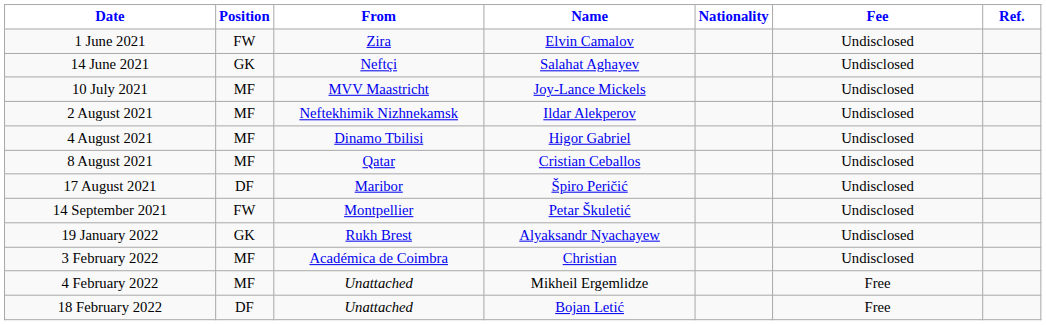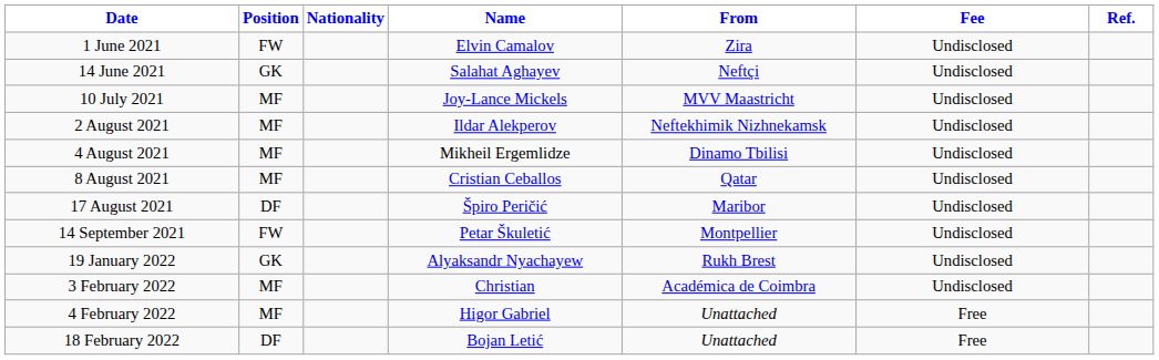 <table class="wikitable"  style="text-align:center; font-size:90%; ">
 <tr>
 <th style="background:white; color:blue; width:200px;">Date</th>
 <th style="background:white; color:blue; width:50px;">Position</th>
+<th style="background:white; color:blue; width:50px;">Nationality</th>
+<th style="background:white; color:blue; width:200px;">Name</th>
 <th style="background:white; color:blue; width:200px;">From</th>
-<th style="background:white; color:blue; width:200px;">Name</th>
-<th style="background:white; color:blue; width:50px;">Nationality</th>
 <th style="background:white; color:blue; width:200px;">Fee</th>
 <th style="background:white; color:blue; width:50px;">Ref.</th>
 </tr>
 <tr>
 <td>1 June 2021</td>
 <td>FW</td>
+<td></td>
+<td><a href='#'>Elvin Camalov</a></td>
 <td><a href='#'>Zira</a></td>
-<td><a href='#'>Elvin Camalov</a></td>
-<td></td>
 <td>Undisclosed</td>
 <td></td>
 </tr>
 <tr>
 <td>14 June 2021</td>
 <td>GK</td>
+<td></td>
+<td><a href='#'>Salahat Aghayev</a></td>
 <td><a href='#'>Neftçi</a></td>
-<td><a href='#'>Salahat Aghayev</a></td>
-<td></td>
 <td>Undisclosed</td>
 <td></td>
 </tr>
 <tr>
 <td>10 July 2021</td>
 <td>MF</td>
+<td></td>
+<td><a href='#'>Joy-Lance Mickels</a></td>
 <td><a href='#'>MVV Maastricht</a></td>
-<td><a href='#'>Joy-Lance Mickels</a></td>
-<td></td>
 <td>Undisclosed</td>
 <td></td>
 </tr>
 <tr>
 <td>2 August 2021</td>
 <td>MF</td>
+<td></td>
+<td><a href='#'>Ildar Alekperov</a></td>
 <td><a href='#'>Neftekhimik Nizhnekamsk</a></td>
-<td><a href='#'>Ildar Alekperov</a></td>
-<td></td>
 <td>Undisclosed</td>
 <td></td>
 </tr>
 <tr>
 <td>4 August 2021</td>
 <td>MF</td>
+<td></td>
+<td>Mikheil Ergemlidze</td>
 <td><a href='#'>Dinamo Tbilisi</a></td>
-<td><a href='#'>Higor Gabriel</a></td>
-<td></td>
 <td>Undisclosed</td>
 <td></td>
 </tr>
 <tr>
 <td>8 August 2021</td>
 <td>MF</td>
+<td></td>
+<td><a href='#'>Cristian Ceballos</a></td>
 <td><a href='#'>Qatar</a></td>
-<td><a href='#'>Cristian Ceballos</a></td>
-<td></td>
 <td>Undisclosed</td>
 <td></td>
 </tr>
 <tr>
 <td>17 August 2021</td>
 <td>DF</td>
+<td></td>
+<td><a href='#'>Špiro Peričić</a></td>
 <td><a href='#'>Maribor</a></td>
-<td><a href='#'>Špiro Peričić</a></td>
-<td></td>
 <td>Undisclosed</td>
 <td></td>
 </tr>
 <tr>
 <td>14 September 2021</td>
 <td>FW</td>
+<td></td>
+<td><a href='#'>Petar Škuletić</a></td>
 <td><a href='#'>Montpellier</a></td>
-<td><a href='#'>Petar Škuletić</a></td>
-<td></td>
 <td>Undisclosed</td>
 <td></td>
 </tr>
 <tr>
 <td>19 January 2022</td>
 <td>GK</td>
+<td></td>
+<td><a href='#'>Alyaksandr Nyachayew</a></td>
 <td><a href='#'>Rukh Brest</a></td>
-<td><a href='#'>Alyaksandr Nyachayew</a></td>
-<td></td>
 <td>Undisclosed</td>
 <td></td>
 </tr>
 <tr>
 <td>3 February 2022</td>
 <td>MF</td>
+<td></td>
+<td><a href='#'>Christian</a></td>
 <td><a href='#'>Académica de Coimbra</a></td>
-<td><a href='#'>Christian</a></td>
-<td></td>
 <td>Undisclosed</td>
 <td></td>
 </tr>
 <tr>
 <td>4 February 2022</td>
 <td>MF</td>
+<td></td>
+<td><a href='#'>Higor Gabriel</a></td>
 <td><em>Unattached</em></td>
-<td>Mikheil Ergemlidze</td>
-<td></td>
 <td>Free</td>
 <td></td>
 </tr>
 <tr>
 <td>18 February 2022</td>
 <td>DF</td>
+<td></td>
+<td><a href='#'>Bojan Letić</a></td>
 <td><em>Unattached</em></td>
-<td><a href='#'>Bojan Letić</a></td>
-<td></td>
 <td>Free</td>
 <td></td>
 </tr>
 </table>
